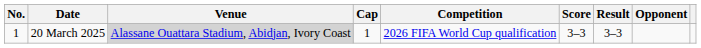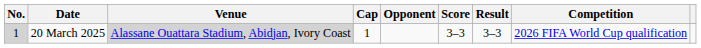 <table class="wikitable sortable">
 <tr>
 <th scope="col">No.</th>
 <th scope="col">Date</th>
 <th scope="col">Venue</th>
 <th scope="col">Cap</th>
-<th scope="col">Competition</th>
+<th scope="col">Opponent</th>
 <th scope="col">Score</th>
 <th scope="col">Result</th>
-<th scope="col">Opponent</th>
+<th scope="col">Competition</th>
 <th scope="col" class="unsortable"></th>
 </tr>
 <tr>
-<td style="text-align: center;">1</td>
+<td style="background: lightgrey; text-align: center;">1</td>
 <td>20 March 2025</td>
 <td style="background: lightgrey;"><a href='#'>Alassane Ouattara Stadium</a>, <a href='#'>Abidjan</a>, Ivory Coast</td>
 <td style="text-align: center;">1</td>
-<td><a href='#'>2026 FIFA World Cup qualification</a></td>
+<td></td>
 <td style="text-align: center;">3–3</td>
 <td style="text-align: center;">3–3</td>
-<td></td>
+<td><a href='#'>2026 FIFA World Cup qualification</a></td>
 <td style="text-align: center;"></td>
 </tr>
 </table>
